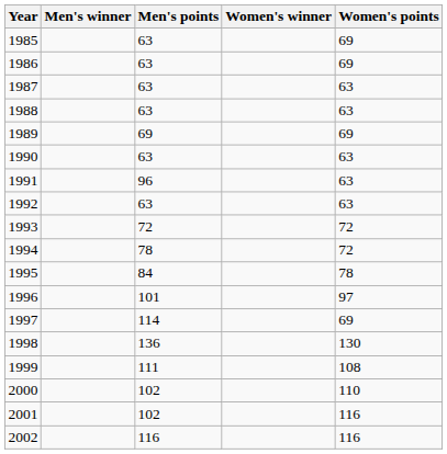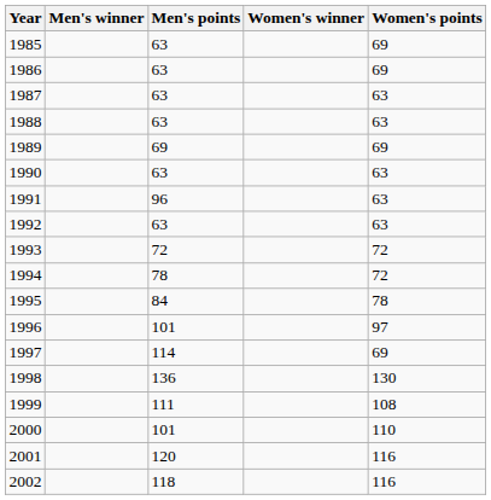 <table class="wikitable sortable">
 <tr>
 <th>Year</th>
 <th>Men's winner</th>
 <th>Men's points</th>
 <th>Women's winner</th>
 <th>Women's points</th>
 </tr>
 <tr>
 <td>1985</td>
 <td></td>
 <td>63</td>
 <td></td>
 <td>69</td>
 </tr>
 <tr>
 <td>1986</td>
 <td></td>
 <td>63</td>
 <td></td>
 <td>69</td>
 </tr>
 <tr>
 <td>1987</td>
 <td></td>
 <td>63</td>
 <td></td>
 <td>63</td>
 </tr>
 <tr>
 <td>1988</td>
 <td></td>
 <td>63</td>
 <td></td>
 <td>63</td>
 </tr>
 <tr>
 <td>1989</td>
 <td></td>
 <td>69</td>
 <td></td>
 <td>69</td>
 </tr>
 <tr>
 <td>1990</td>
 <td></td>
 <td>63</td>
 <td></td>
 <td>63</td>
 </tr>
 <tr>
 <td>1991</td>
 <td></td>
 <td>96</td>
 <td></td>
 <td>63</td>
 </tr>
 <tr>
 <td>1992</td>
 <td></td>
 <td>63</td>
 <td></td>
 <td>63</td>
 </tr>
 <tr>
 <td>1993</td>
 <td></td>
 <td>72</td>
 <td></td>
 <td>72</td>
 </tr>
 <tr>
 <td>1994</td>
 <td></td>
 <td>78</td>
 <td></td>
 <td>72</td>
 </tr>
 <tr>
 <td>1995</td>
 <td></td>
 <td>84</td>
 <td></td>
 <td>78</td>
 </tr>
 <tr>
 <td>1996</td>
 <td></td>
 <td>101</td>
 <td></td>
 <td>97</td>
 </tr>
 <tr>
 <td>1997</td>
 <td></td>
 <td>114</td>
 <td></td>
 <td>69</td>
 </tr>
 <tr>
 <td>1998</td>
 <td></td>
 <td>136</td>
 <td></td>
 <td>130</td>
 </tr>
 <tr>
 <td>1999</td>
 <td></td>
 <td>111</td>
 <td></td>
 <td>108</td>
 </tr>
 <tr>
 <td>2000</td>
 <td></td>
-<td>102</td>
+<td>101</td>
 <td></td>
 <td>110</td>
 </tr>
 <tr>
 <td>2001</td>
 <td></td>
-<td>102</td>
+<td>120</td>
 <td></td>
 <td>116</td>
 </tr>
 <tr>
 <td>2002</td>
 <td></td>
-<td>116</td>
+<td>118</td>
 <td></td>
 <td>116</td>
 </tr>
 </table>
